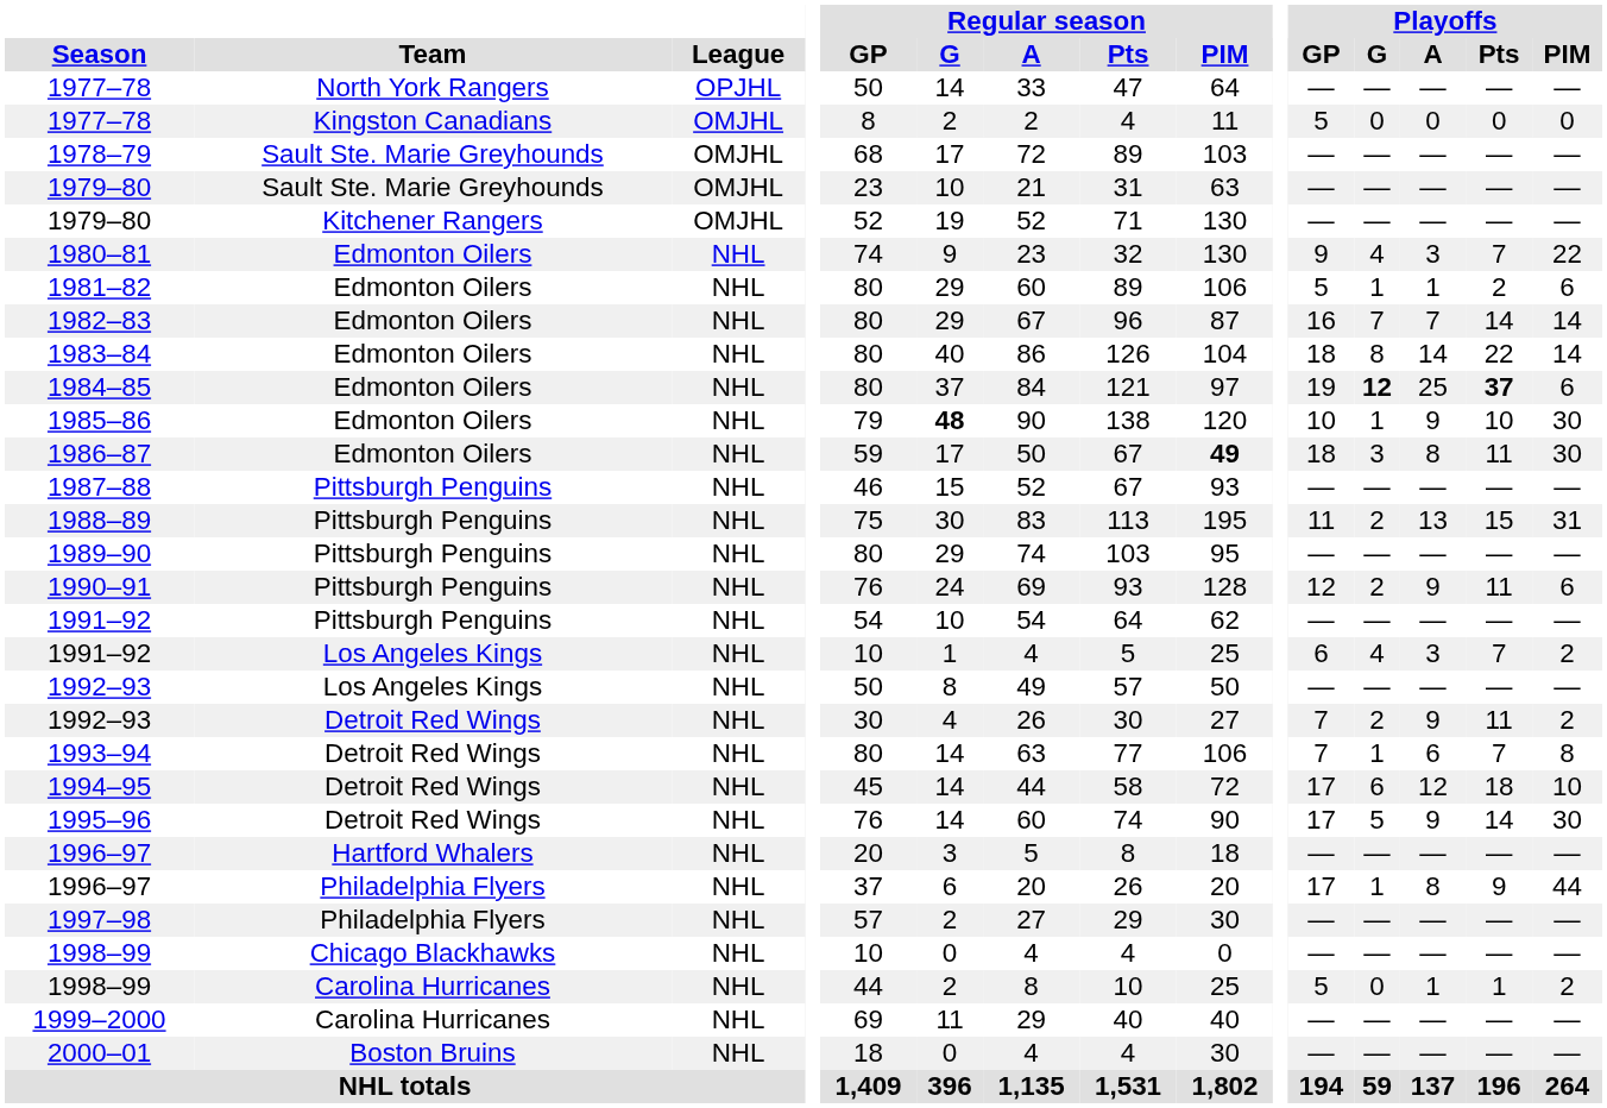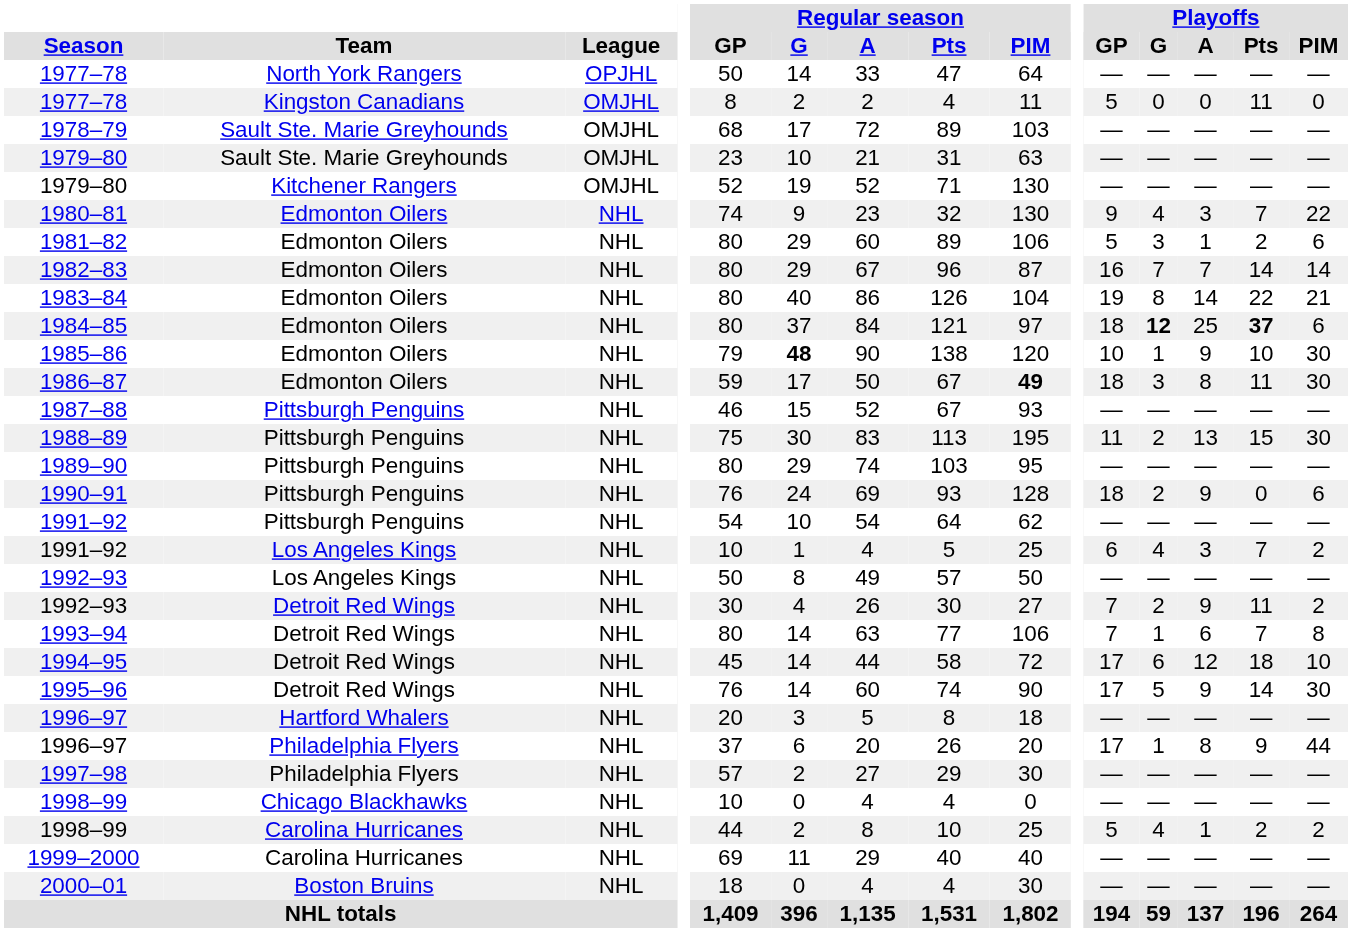 <table border="0" cellpadding="1" cellspacing="0" style="text-align:center; width:60em">
 <tr bgcolor="#e0e0e0">
 <th colspan="3" bgcolor="#ffffff"> </th>
 <th rowspan="99" bgcolor="#ffffff"> </th>
 <th colspan="5"><a href='#'>Regular season</a></th>
 <th rowspan="99" bgcolor="#ffffff"> </th>
 <th colspan="5"><a href='#'>Playoffs</a></th>
 </tr>
 <tr bgcolor="#e0e0e0">
 <th><a href='#'>Season</a></th>
 <th>Team</th>
 <th>League</th>
 <th>GP</th>
 <th><a href='#'>G</a></th>
 <th><a href='#'>A</a></th>
 <th><a href='#'>Pts</a></th>
 <th><a href='#'>PIM</a></th>
 <th>GP</th>
 <th>G</th>
 <th>A</th>
 <th>Pts</th>
 <th>PIM</th>
 </tr>
 <tr>
 <td><a href='#'>1977–78</a></td>
 <td><a href='#'>North York Rangers</a></td>
 <td><a href='#'>OPJHL</a></td>
 <td>50</td>
 <td>14</td>
 <td>33</td>
 <td>47</td>
 <td>64</td>
 <td>—</td>
 <td>—</td>
 <td>—</td>
 <td>—</td>
 <td>—</td>
 </tr>
 <tr bgcolor="#f0f0f0">
 <td><a href='#'>1977–78</a></td>
 <td><a href='#'>Kingston Canadians</a></td>
 <td><a href='#'>OMJHL</a></td>
 <td>8</td>
 <td>2</td>
 <td>2</td>
 <td>4</td>
 <td>11</td>
 <td>5</td>
 <td>0</td>
 <td>0</td>
-<td>0</td>
+<td>11</td>
 <td>0</td>
 </tr>
 <tr>
 <td><a href='#'>1978–79</a></td>
 <td><a href='#'>Sault Ste. Marie Greyhounds</a></td>
 <td>OMJHL</td>
 <td>68</td>
 <td>17</td>
 <td>72</td>
 <td>89</td>
 <td>103</td>
 <td>—</td>
 <td>—</td>
 <td>—</td>
 <td>—</td>
 <td>—</td>
 </tr>
 <tr bgcolor="#f0f0f0">
 <td><a href='#'>1979–80</a></td>
 <td>Sault Ste. Marie Greyhounds</td>
 <td>OMJHL</td>
 <td>23</td>
 <td>10</td>
 <td>21</td>
 <td>31</td>
 <td>63</td>
 <td>—</td>
 <td>—</td>
 <td>—</td>
 <td>—</td>
 <td>—</td>
 </tr>
 <tr>
 <td>1979–80</td>
 <td><a href='#'>Kitchener Rangers</a></td>
 <td>OMJHL</td>
 <td>52</td>
 <td>19</td>
 <td>52</td>
 <td>71</td>
 <td>130</td>
 <td>—</td>
 <td>—</td>
 <td>—</td>
 <td>—</td>
 <td>—</td>
 </tr>
 <tr bgcolor="#f0f0f0">
 <td><a href='#'>1980–81</a></td>
 <td><a href='#'>Edmonton Oilers</a></td>
 <td><a href='#'>NHL</a></td>
 <td>74</td>
 <td>9</td>
 <td>23</td>
 <td>32</td>
 <td>130</td>
 <td>9</td>
 <td>4</td>
 <td>3</td>
 <td>7</td>
 <td>22</td>
 </tr>
 <tr>
 <td><a href='#'>1981–82</a></td>
 <td>Edmonton Oilers</td>
 <td>NHL</td>
 <td>80</td>
 <td>29</td>
 <td>60</td>
 <td>89</td>
 <td>106</td>
 <td>5</td>
-<td>1</td>
+<td>3</td>
 <td>1</td>
 <td>2</td>
 <td>6</td>
 </tr>
 <tr bgcolor="#f0f0f0">
 <td><a href='#'>1982–83</a></td>
 <td>Edmonton Oilers</td>
 <td>NHL</td>
 <td>80</td>
 <td>29</td>
 <td>67</td>
 <td>96</td>
 <td>87</td>
 <td>16</td>
 <td>7</td>
 <td>7</td>
 <td>14</td>
 <td>14</td>
 </tr>
 <tr>
 <td><a href='#'>1983–84</a></td>
 <td>Edmonton Oilers</td>
 <td>NHL</td>
 <td>80</td>
 <td>40</td>
 <td>86</td>
 <td>126</td>
 <td>104</td>
-<td>18</td>
+<td>19</td>
 <td>8</td>
 <td>14</td>
 <td>22</td>
-<td>14</td>
+<td>21</td>
 </tr>
 <tr bgcolor="#f0f0f0">
 <td><a href='#'>1984–85</a></td>
 <td>Edmonton Oilers</td>
 <td>NHL</td>
 <td>80</td>
 <td>37</td>
 <td>84</td>
 <td>121</td>
 <td>97</td>
-<td>19</td>
+<td>18</td>
 <td><strong>12</strong></td>
 <td>25</td>
 <td><strong>37</strong></td>
 <td>6</td>
 </tr>
 <tr>
 <td><a href='#'>1985–86</a></td>
 <td>Edmonton Oilers</td>
 <td>NHL</td>
 <td>79</td>
 <td><strong>48</strong></td>
 <td>90</td>
 <td>138</td>
 <td>120</td>
 <td>10</td>
 <td>1</td>
 <td>9</td>
 <td>10</td>
 <td>30</td>
 </tr>
 <tr bgcolor="#f0f0f0">
 <td><a href='#'>1986–87</a></td>
 <td>Edmonton Oilers</td>
 <td>NHL</td>
 <td>59</td>
 <td>17</td>
 <td>50</td>
 <td>67</td>
 <td><strong>49</strong></td>
 <td>18</td>
 <td>3</td>
 <td>8</td>
 <td>11</td>
 <td>30</td>
 </tr>
 <tr>
 <td><a href='#'>1987–88</a></td>
 <td><a href='#'>Pittsburgh Penguins</a></td>
 <td>NHL</td>
 <td>46</td>
 <td>15</td>
 <td>52</td>
 <td>67</td>
 <td>93</td>
 <td>—</td>
 <td>—</td>
 <td>—</td>
 <td>—</td>
 <td>—</td>
 </tr>
 <tr bgcolor="#f0f0f0">
 <td><a href='#'>1988–89</a></td>
 <td>Pittsburgh Penguins</td>
 <td>NHL</td>
 <td>75</td>
 <td>30</td>
 <td>83</td>
 <td>113</td>
 <td>195</td>
 <td>11</td>
 <td>2</td>
 <td>13</td>
 <td>15</td>
-<td>31</td>
+<td>30</td>
 </tr>
 <tr>
 <td><a href='#'>1989–90</a></td>
 <td>Pittsburgh Penguins</td>
 <td>NHL</td>
 <td>80</td>
 <td>29</td>
 <td>74</td>
 <td>103</td>
 <td>95</td>
 <td>—</td>
 <td>—</td>
 <td>—</td>
 <td>—</td>
 <td>—</td>
 </tr>
 <tr bgcolor="#f0f0f0">
 <td><a href='#'>1990–91</a></td>
 <td>Pittsburgh Penguins</td>
 <td>NHL</td>
 <td>76</td>
 <td>24</td>
 <td>69</td>
 <td>93</td>
 <td>128</td>
-<td>12</td>
+<td>18</td>
 <td>2</td>
 <td>9</td>
-<td>11</td>
+<td>0</td>
 <td>6</td>
 </tr>
 <tr>
 <td><a href='#'>1991–92</a></td>
 <td>Pittsburgh Penguins</td>
 <td>NHL</td>
 <td>54</td>
 <td>10</td>
 <td>54</td>
 <td>64</td>
 <td>62</td>
 <td>—</td>
 <td>—</td>
 <td>—</td>
 <td>—</td>
 <td>—</td>
 </tr>
 <tr bgcolor="#f0f0f0">
 <td>1991–92</td>
 <td><a href='#'>Los Angeles Kings</a></td>
 <td>NHL</td>
 <td>10</td>
 <td>1</td>
 <td>4</td>
 <td>5</td>
 <td>25</td>
 <td>6</td>
 <td>4</td>
 <td>3</td>
 <td>7</td>
 <td>2</td>
 </tr>
 <tr>
 <td><a href='#'>1992–93</a></td>
 <td>Los Angeles Kings</td>
 <td>NHL</td>
 <td>50</td>
 <td>8</td>
 <td>49</td>
 <td>57</td>
 <td>50</td>
 <td>—</td>
 <td>—</td>
 <td>—</td>
 <td>—</td>
 <td>—</td>
 </tr>
 <tr bgcolor="#f0f0f0">
 <td>1992–93</td>
 <td><a href='#'>Detroit Red Wings</a></td>
 <td>NHL</td>
 <td>30</td>
 <td>4</td>
 <td>26</td>
 <td>30</td>
 <td>27</td>
 <td>7</td>
 <td>2</td>
 <td>9</td>
 <td>11</td>
 <td>2</td>
 </tr>
 <tr>
 <td><a href='#'>1993–94</a></td>
 <td>Detroit Red Wings</td>
 <td>NHL</td>
 <td>80</td>
 <td>14</td>
 <td>63</td>
 <td>77</td>
 <td>106</td>
 <td>7</td>
 <td>1</td>
 <td>6</td>
 <td>7</td>
 <td>8</td>
 </tr>
 <tr bgcolor="#f0f0f0">
 <td><a href='#'>1994–95</a></td>
 <td>Detroit Red Wings</td>
 <td>NHL</td>
 <td>45</td>
 <td>14</td>
 <td>44</td>
 <td>58</td>
 <td>72</td>
 <td>17</td>
 <td>6</td>
 <td>12</td>
 <td>18</td>
 <td>10</td>
 </tr>
 <tr>
 <td><a href='#'>1995–96</a></td>
 <td>Detroit Red Wings</td>
 <td>NHL</td>
 <td>76</td>
 <td>14</td>
 <td>60</td>
 <td>74</td>
 <td>90</td>
 <td>17</td>
 <td>5</td>
 <td>9</td>
 <td>14</td>
 <td>30</td>
 </tr>
 <tr bgcolor="#f0f0f0">
 <td><a href='#'>1996–97</a></td>
 <td><a href='#'>Hartford Whalers</a></td>
 <td>NHL</td>
 <td>20</td>
 <td>3</td>
 <td>5</td>
 <td>8</td>
 <td>18</td>
 <td>—</td>
 <td>—</td>
 <td>—</td>
 <td>—</td>
 <td>—</td>
 </tr>
 <tr>
 <td>1996–97</td>
 <td><a href='#'>Philadelphia Flyers</a></td>
 <td>NHL</td>
 <td>37</td>
 <td>6</td>
 <td>20</td>
 <td>26</td>
 <td>20</td>
 <td>17</td>
 <td>1</td>
 <td>8</td>
 <td>9</td>
 <td>44</td>
 </tr>
 <tr bgcolor="#f0f0f0">
 <td><a href='#'>1997–98</a></td>
 <td>Philadelphia Flyers</td>
 <td>NHL</td>
 <td>57</td>
 <td>2</td>
 <td>27</td>
 <td>29</td>
 <td>30</td>
 <td>—</td>
 <td>—</td>
 <td>—</td>
 <td>—</td>
 <td>—</td>
 </tr>
 <tr>
 <td><a href='#'>1998–99</a></td>
 <td><a href='#'>Chicago Blackhawks</a></td>
 <td>NHL</td>
 <td>10</td>
 <td>0</td>
 <td>4</td>
 <td>4</td>
 <td>0</td>
 <td>—</td>
 <td>—</td>
 <td>—</td>
 <td>—</td>
 <td>—</td>
 </tr>
 <tr bgcolor="#f0f0f0">
 <td>1998–99</td>
 <td><a href='#'>Carolina Hurricanes</a></td>
 <td>NHL</td>
 <td>44</td>
 <td>2</td>
 <td>8</td>
 <td>10</td>
 <td>25</td>
 <td>5</td>
-<td>0</td>
+<td>4</td>
 <td>1</td>
-<td>1</td>
+<td>2</td>
 <td>2</td>
 </tr>
 <tr>
 <td><a href='#'>1999–2000</a></td>
 <td>Carolina Hurricanes</td>
 <td>NHL</td>
 <td>69</td>
 <td>11</td>
 <td>29</td>
 <td>40</td>
 <td>40</td>
 <td>—</td>
 <td>—</td>
 <td>—</td>
 <td>—</td>
 <td>—</td>
 </tr>
 <tr bgcolor="#f0f0f0">
 <td><a href='#'>2000–01</a></td>
 <td><a href='#'>Boston Bruins</a></td>
 <td>NHL</td>
 <td>18</td>
 <td>0</td>
 <td>4</td>
 <td>4</td>
 <td>30</td>
 <td>—</td>
 <td>—</td>
 <td>—</td>
 <td>—</td>
 <td>—</td>
 </tr>
 <tr bgcolor="#e0e0e0">
 <th colspan="3">NHL totals</th>
 <th>1,409</th>
 <th>396</th>
 <th>1,135</th>
 <th>1,531</th>
 <th>1,802</th>
 <th>194</th>
 <th>59</th>
 <th>137</th>
 <th>196</th>
 <th>264</th>
 </tr>
 </table>
